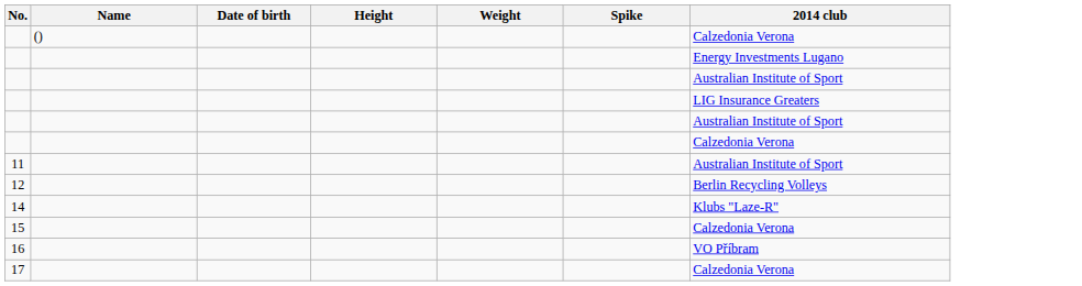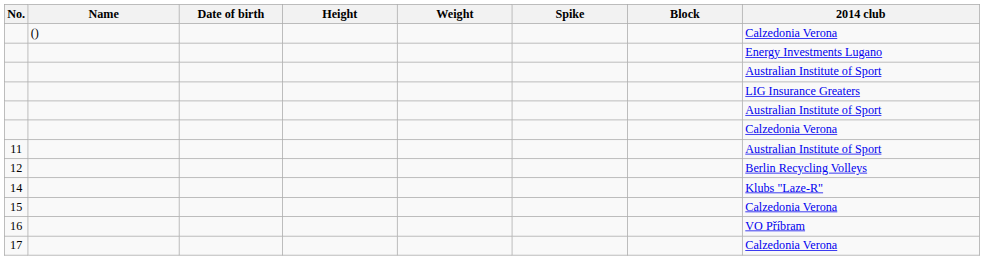 <table class="wikitable sortable" style="font-size:100%; text-align:center;">
 <tr>
 <th>No.</th>
 <th style="width:12em">Name</th>
 <th style="width:8em">Date of birth</th>
 <th style="width:9em">Height</th>
 <th style="width:9em">Weight</th>
 <th style="width:9em">Spike</th>
+<th style="width:9em">Block</th>
 <th style="width:19em">2014 club</th>
 </tr>
 <tr>
 <td></td>
 <td align=left> ()</td>
 <td align=right></td>
+<td></td>
 <td></td>
 <td></td>
 <td></td>
 <td align=left> <a href='#'>Calzedonia Verona</a></td>
 </tr>
 <tr>
 <td></td>
 <td align=left></td>
 <td align=right></td>
 <td></td>
 <td></td>
 <td></td>
+<td></td>
 <td align=left> <a href='#'>Energy Investments Lugano</a></td>
 </tr>
 <tr>
 <td></td>
 <td align=left></td>
 <td align=right></td>
+<td></td>
 <td></td>
 <td></td>
 <td></td>
 <td align=left> <a href='#'>Australian Institute of Sport</a></td>
 </tr>
 <tr>
 <td></td>
 <td align=left></td>
 <td align=right></td>
 <td></td>
 <td></td>
 <td></td>
+<td></td>
 <td align=left> <a href='#'>LIG Insurance Greaters</a></td>
 </tr>
 <tr>
 <td></td>
 <td align=left></td>
 <td align=right></td>
+<td></td>
 <td></td>
 <td></td>
 <td></td>
 <td align=left> <a href='#'>Australian Institute of Sport</a></td>
 </tr>
 <tr>
 <td></td>
 <td align=left></td>
 <td align=right></td>
 <td></td>
 <td></td>
 <td></td>
+<td></td>
 <td align=left> <a href='#'>Calzedonia Verona</a></td>
 </tr>
 <tr>
 <td>11</td>
 <td align=left></td>
 <td align=right></td>
+<td></td>
 <td></td>
 <td></td>
 <td></td>
 <td align=left> <a href='#'>Australian Institute of Sport</a></td>
 </tr>
 <tr>
 <td>12</td>
 <td align=left></td>
 <td align=right></td>
 <td></td>
 <td></td>
 <td></td>
+<td></td>
 <td align=left> <a href='#'>Berlin Recycling Volleys</a></td>
 </tr>
 <tr>
 <td>14</td>
 <td align=left></td>
 <td align=right></td>
+<td></td>
 <td></td>
 <td></td>
 <td></td>
 <td align=left> <a href='#'>Klubs "Laze-R"</a></td>
 </tr>
 <tr>
 <td>15</td>
 <td align=left></td>
 <td align=right></td>
 <td></td>
 <td></td>
 <td></td>
+<td></td>
 <td align=left> <a href='#'>Calzedonia Verona</a></td>
 </tr>
 <tr>
 <td>16</td>
 <td align=left></td>
 <td align=right></td>
+<td></td>
 <td></td>
 <td></td>
 <td></td>
 <td align=left> <a href='#'>VO Příbram</a></td>
 </tr>
 <tr>
 <td>17</td>
 <td align=left></td>
 <td align=right></td>
 <td></td>
 <td></td>
 <td></td>
+<td></td>
 <td align=left> <a href='#'>Calzedonia Verona</a></td>
 </tr>
 </table>
